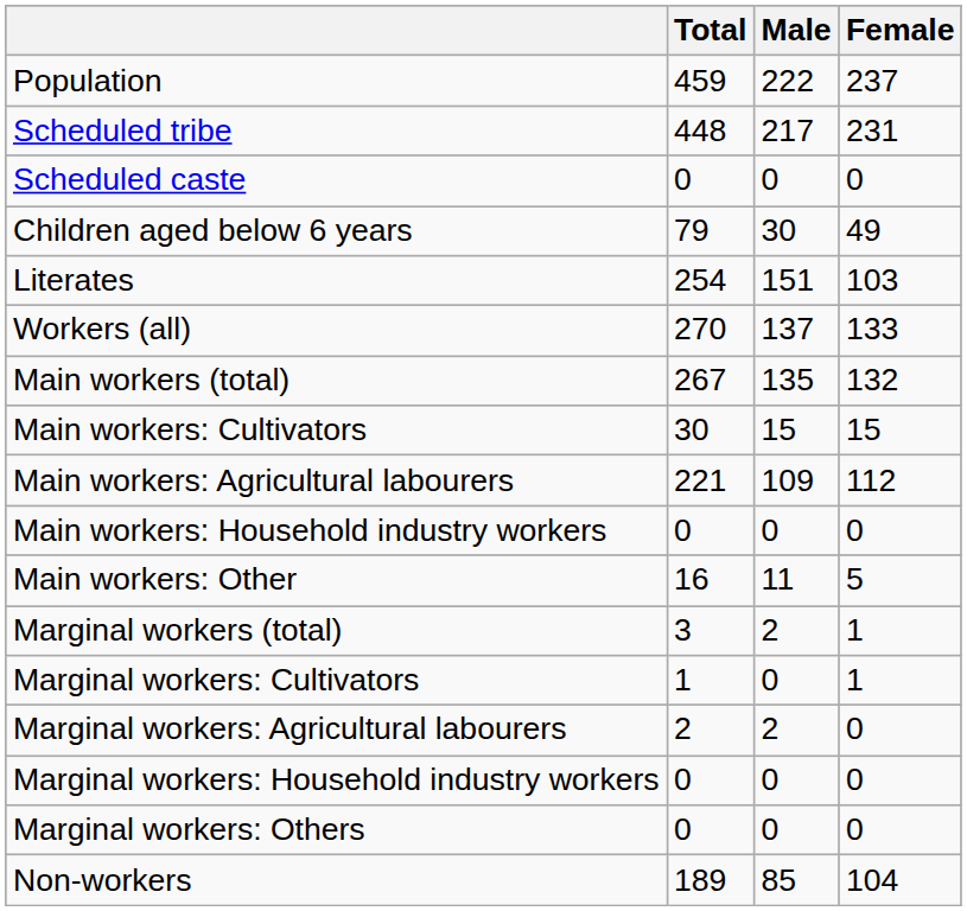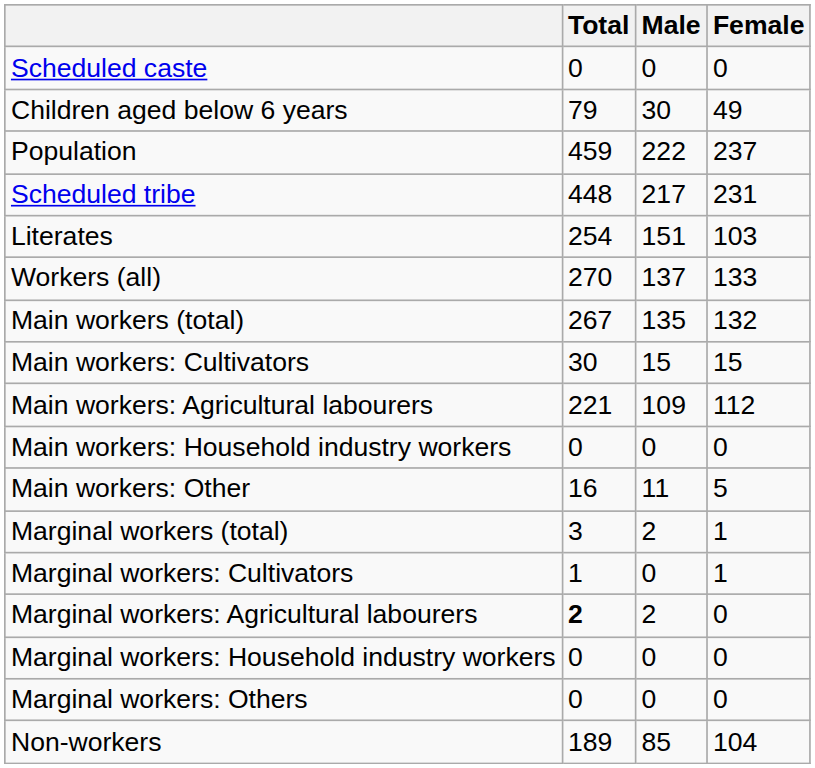 <table class="wikitable sortable">
 <tr>
 <th></th>
 <th>Total</th>
 <th>Male</th>
 <th>Female</th>
+</tr>
+<tr>
+<td><a href='#'>Scheduled caste</a></td>
+<td>0</td>
+<td>0</td>
+<td>0</td>
+</tr>
+<tr>
+<td>Children aged below 6 years</td>
+<td>79</td>
+<td>30</td>
+<td>49</td>
 </tr>
 <tr>
 <td>Population</td>
 <td>459</td>
 <td>222</td>
 <td>237</td>
 </tr>
 <tr>
 <td><a href='#'>Scheduled tribe</a></td>
 <td>448</td>
 <td>217</td>
 <td>231</td>
-</tr>
-<tr>
-<td><a href='#'>Scheduled caste</a></td>
-<td>0</td>
-<td>0</td>
-<td>0</td>
-</tr>
-<tr>
-<td>Children aged below 6 years</td>
-<td>79</td>
-<td>30</td>
-<td>49</td>
 </tr>
 <tr>
 <td>Literates</td>
 <td>254</td>
 <td>151</td>
 <td>103</td>
 </tr>
 <tr>
 <td>Workers (all)</td>
 <td>270</td>
 <td>137</td>
 <td>133</td>
 </tr>
 <tr>
 <td>Main workers (total)</td>
 <td>267</td>
 <td>135</td>
 <td>132</td>
 </tr>
 <tr>
 <td>Main workers: Cultivators</td>
 <td>30</td>
 <td>15</td>
 <td>15</td>
 </tr>
 <tr>
 <td>Main workers: Agricultural labourers</td>
 <td>221</td>
 <td>109</td>
 <td>112</td>
 </tr>
 <tr>
 <td>Main workers: Household industry workers</td>
 <td>0</td>
 <td>0</td>
 <td>0</td>
 </tr>
 <tr>
 <td>Main workers: Other</td>
 <td>16</td>
 <td>11</td>
 <td>5</td>
 </tr>
 <tr>
 <td>Marginal workers (total)</td>
 <td>3</td>
 <td>2</td>
 <td>1</td>
 </tr>
 <tr>
 <td>Marginal workers: Cultivators</td>
 <td>1</td>
 <td>0</td>
 <td>1</td>
 </tr>
 <tr>
 <td>Marginal workers: Agricultural labourers</td>
-<td>2</td>
+<td><strong>2</strong></td>
 <td>2</td>
 <td>0</td>
 </tr>
 <tr>
 <td>Marginal workers: Household industry workers</td>
 <td>0</td>
 <td>0</td>
 <td>0</td>
 </tr>
 <tr>
 <td>Marginal workers: Others</td>
 <td>0</td>
 <td>0</td>
 <td>0</td>
 </tr>
 <tr>
 <td>Non-workers</td>
 <td>189</td>
 <td>85</td>
 <td>104</td>
 </tr>
 </table>
